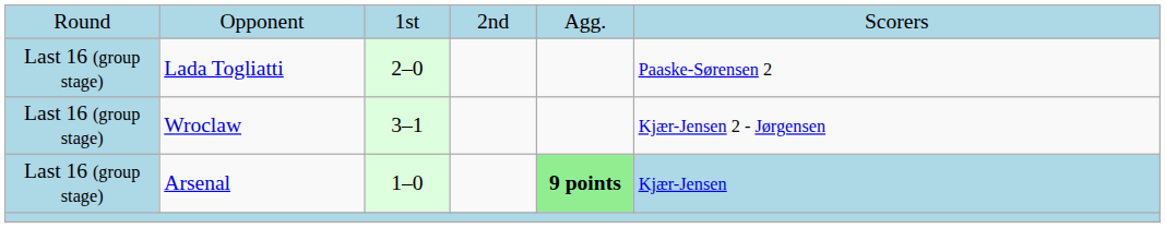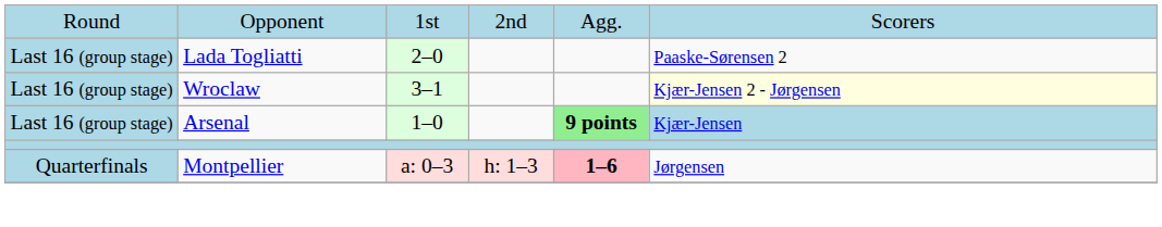 <table class="wikitable" style="text-align:center">
 <tr bgcolor=lightblue>
 <td width=150px>Round</td>
 <td width=200px>Opponent</td>
 <td width=80px>1st</td>
 <td width=80px>2nd</td>
 <td width=80px>Agg.</td>
 <td width=600px>Scorers</td>
 </tr>
 <tr>
 <td bgcolor=lightblue>Last 16 <small>(group stage)</small></td>
 <td align=left> <a href='#'>Lada Togliatti</a></td>
 <td bgcolor="#ddffdd">2–0</td>
 <td></td>
 <td></td>
 <td align=left><small><a href='#'>Paaske-Sørensen</a> 2</small></td>
 </tr>
 <tr>
 <td bgcolor=lightblue>Last 16 <small>(group stage)</small></td>
 <td align=left> <a href='#'>Wroclaw</a></td>
 <td bgcolor="#ddffdd">3–1</td>
 <td></td>
 <td></td>
-<td align=left><small><a href='#'>Kjær-Jensen</a> 2 - <a href='#'>Jørgensen</a></small></td>
+<td align=left style="background: lightyellow;"><small><a href='#'>Kjær-Jensen</a> 2 - <a href='#'>Jørgensen</a></small></td>
 </tr>
 <tr>
 <td bgcolor=lightblue>Last 16 <small>(group stage)</small></td>
 <td align=left> <a href='#'>Arsenal</a></td>
 <td bgcolor="#ddffdd">1–0</td>
 <td></td>
 <td bgcolor=lightgreen><strong>9 points</strong></td>
 <td align=left style="background: lightblue;"><small><a href='#'>Kjær-Jensen</a></small></td>
 </tr>
 <tr bgcolor=lightblue>
 <td colspan=6></td>
 </tr>
 <tr>
+<td bgcolor=lightblue>Quarterfinals</td>
+<td align=left> <a href='#'>Montpellier</a></td>
+<td bgcolor="#ffdddd">a: 0–3</td>
+<td bgcolor="#ffdddd">h: 1–3</td>
+<td bgcolor=lightpink><strong>1–6</strong></td>
+<td align=left><small><a href='#'>Jørgensen</a></small></td>
+</tr>
+<tr>
 </tr>
 </table>
